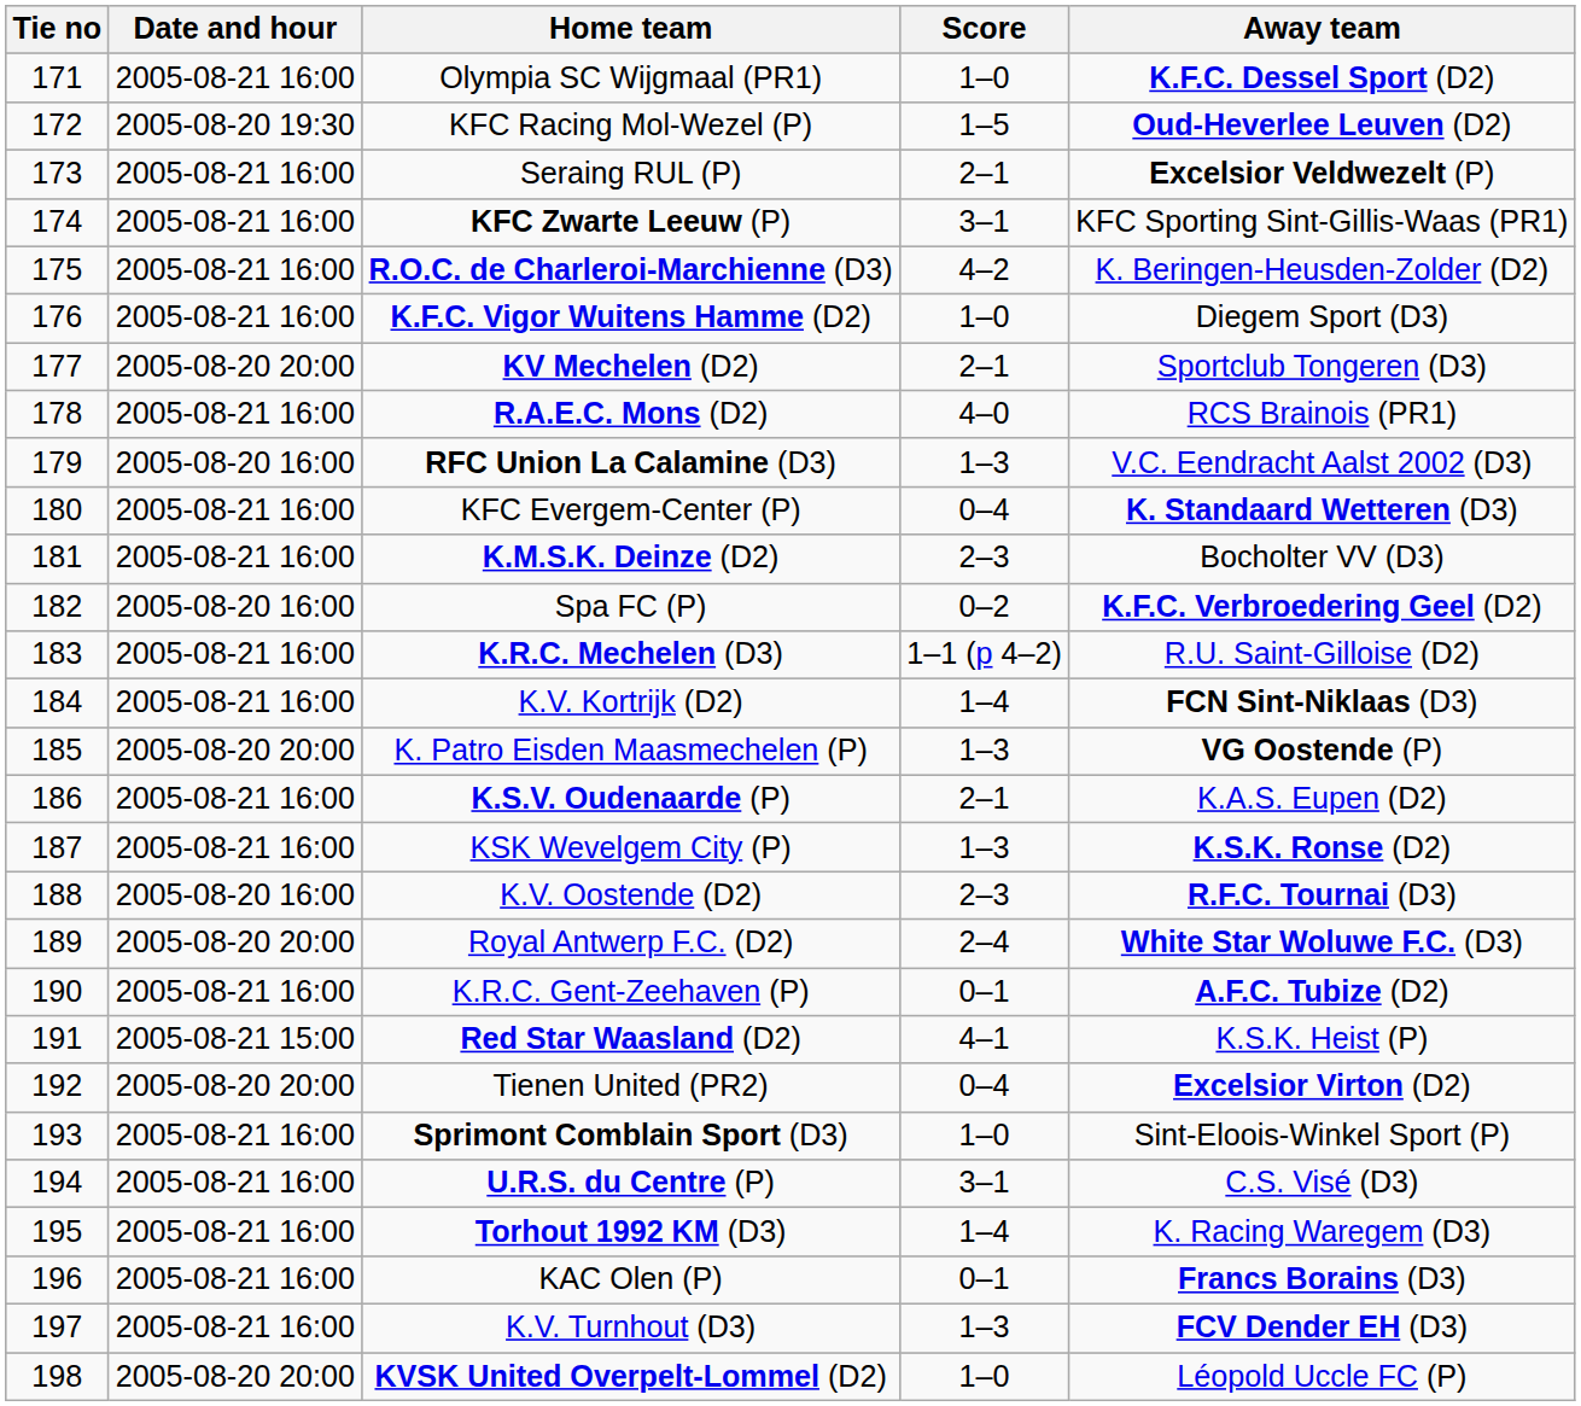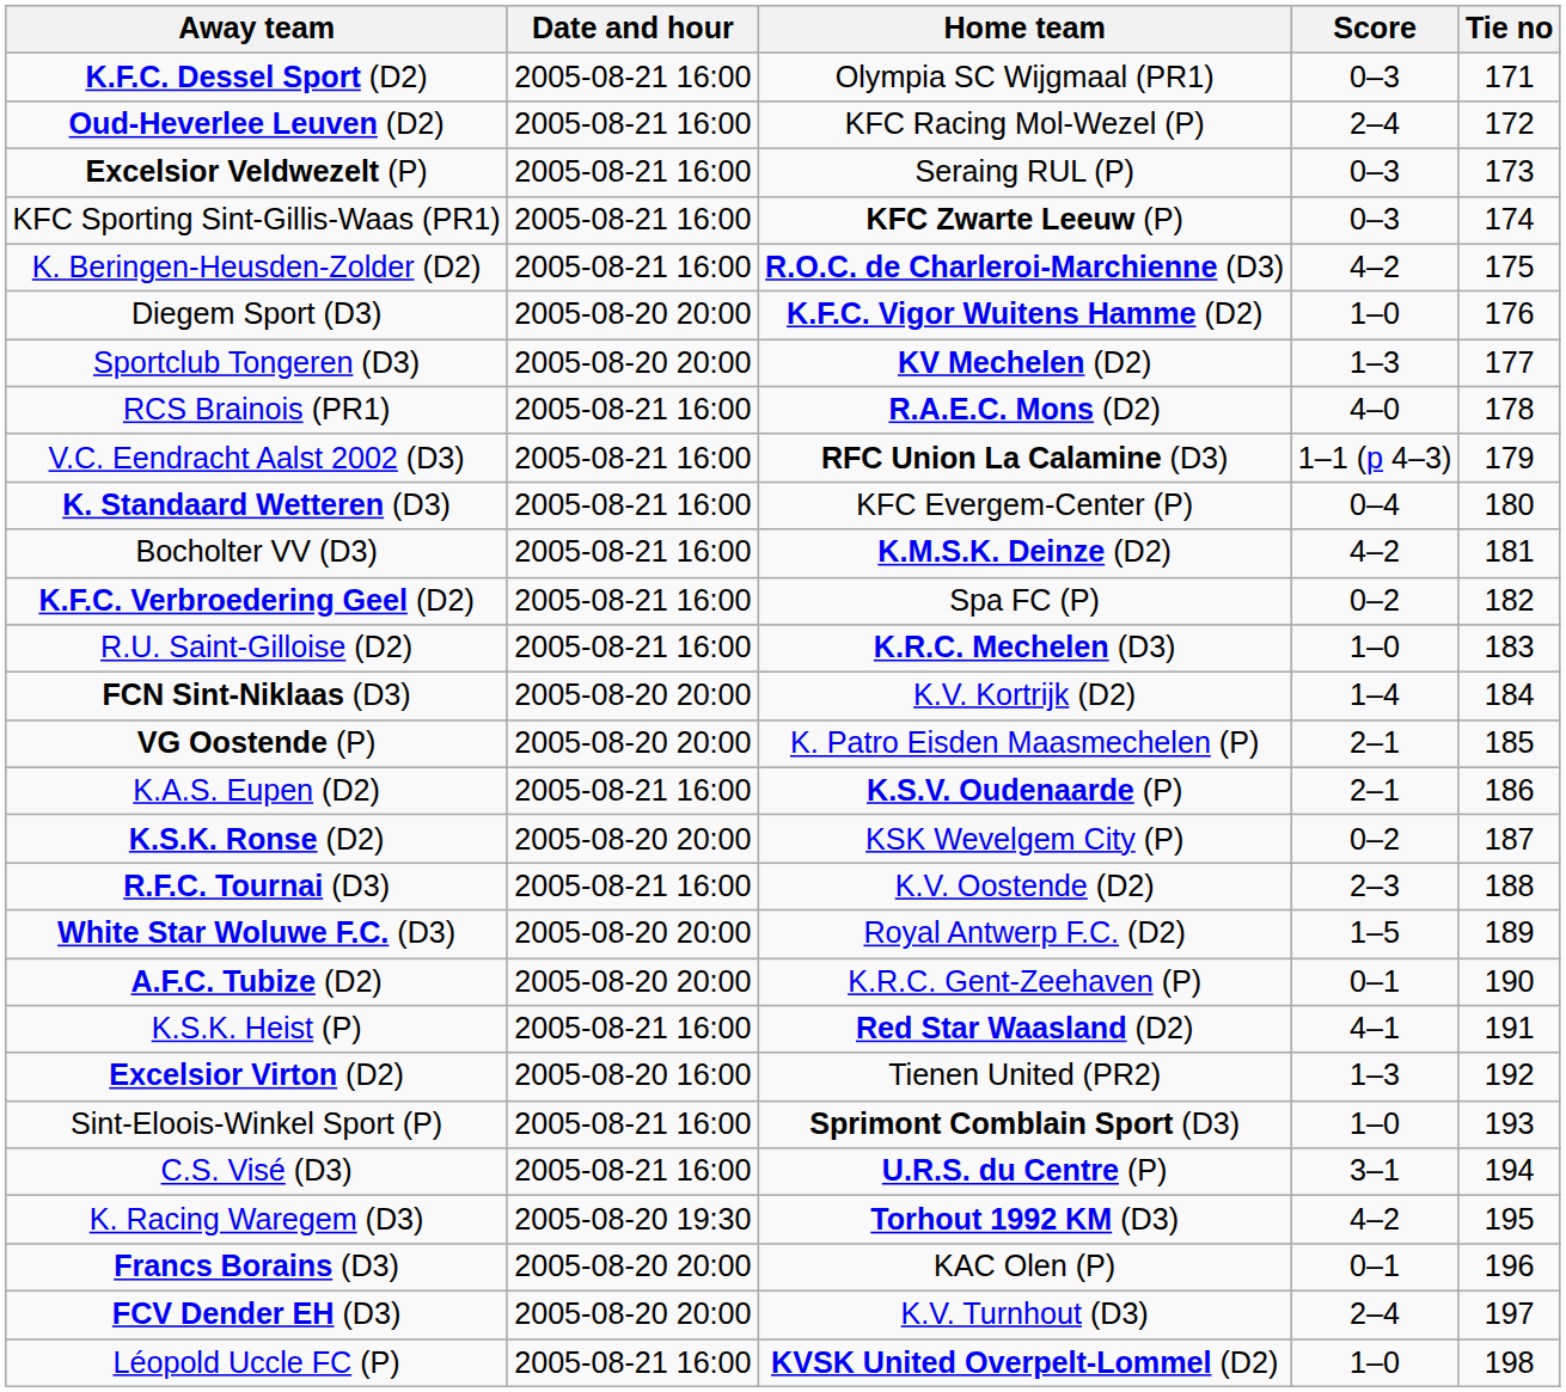 <table class="wikitable" style="text-align: center">
 <tr>
-<th>Tie no</th>
+<th>Away team</th>
 <th>Date and hour</th>
 <th>Home team</th>
 <th>Score</th>
-<th>Away team</th>
+<th>Tie no</th>
 </tr>
 <tr>
-<td>171</td>
+<td><strong><a href='#'>K.F.C. Dessel Sport</a></strong> (D2)</td>
 <td>2005-08-21 16:00</td>
 <td>Olympia SC Wijgmaal (PR1)</td>
-<td>1–0</td>
-<td><strong><a href='#'>K.F.C. Dessel Sport</a></strong> (D2)</td>
+<td>0–3</td>
+<td>171</td>
 </tr>
 <tr>
+<td><strong><a href='#'>Oud-Heverlee Leuven</a></strong> (D2)</td>
+<td>2005-08-21 16:00</td>
+<td>KFC Racing Mol-Wezel (P)</td>
+<td>2–4</td>
 <td>172</td>
-<td>2005-08-20 19:30</td>
-<td>KFC Racing Mol-Wezel (P)</td>
-<td>1–5</td>
-<td><strong><a href='#'>Oud-Heverlee Leuven</a></strong> (D2)</td>
 </tr>
 <tr>
-<td>173</td>
+<td><strong>Excelsior Veldwezelt</strong> (P)</td>
 <td>2005-08-21 16:00</td>
 <td>Seraing RUL (P)</td>
-<td>2–1</td>
-<td><strong>Excelsior Veldwezelt</strong> (P)</td>
+<td>0–3</td>
+<td>173</td>
 </tr>
 <tr>
-<td>174</td>
+<td>KFC Sporting Sint-Gillis-Waas (PR1)</td>
 <td>2005-08-21 16:00</td>
 <td><strong>KFC Zwarte Leeuw</strong> (P)</td>
-<td>3–1</td>
-<td>KFC Sporting Sint-Gillis-Waas (PR1)</td>
+<td>0–3</td>
+<td>174</td>
 </tr>
 <tr>
-<td>175</td>
+<td><a href='#'>K. Beringen-Heusden-Zolder</a> (D2)</td>
 <td>2005-08-21 16:00</td>
 <td><strong><a href='#'>R.O.C. de Charleroi-Marchienne</a></strong> (D3)</td>
 <td>4–2</td>
-<td><a href='#'>K. Beringen-Heusden-Zolder</a> (D2)</td>
+<td>175</td>
 </tr>
 <tr>
-<td>176</td>
-<td>2005-08-21 16:00</td>
+<td>Diegem Sport (D3)</td>
+<td>2005-08-20 20:00</td>
 <td><strong><a href='#'>K.F.C. Vigor Wuitens Hamme</a></strong> (D2)</td>
 <td>1–0</td>
-<td>Diegem Sport (D3)</td>
+<td>176</td>
 </tr>
 <tr>
-<td>177</td>
+<td><a href='#'>Sportclub Tongeren</a> (D3)</td>
 <td>2005-08-20 20:00</td>
 <td><strong><a href='#'>KV Mechelen</a></strong> (D2)</td>
-<td>2–1</td>
-<td><a href='#'>Sportclub Tongeren</a> (D3)</td>
+<td>1–3</td>
+<td>177</td>
 </tr>
 <tr>
-<td>178</td>
+<td><a href='#'>RCS Brainois</a> (PR1)</td>
 <td>2005-08-21 16:00</td>
 <td><strong><a href='#'>R.A.E.C. Mons</a></strong> (D2)</td>
 <td>4–0</td>
-<td><a href='#'>RCS Brainois</a> (PR1)</td>
+<td>178</td>
 </tr>
 <tr>
+<td><a href='#'>V.C. Eendracht Aalst 2002</a> (D3)</td>
+<td>2005-08-21 16:00</td>
+<td><strong>RFC Union La Calamine</strong> (D3)</td>
+<td>1–1 (<a href='#'>p</a> 4–3)</td>
 <td>179</td>
-<td>2005-08-20 16:00</td>
-<td><strong>RFC Union La Calamine</strong> (D3)</td>
-<td>1–3</td>
-<td><a href='#'>V.C. Eendracht Aalst 2002</a> (D3)</td>
 </tr>
 <tr>
-<td>180</td>
+<td><strong><a href='#'>K. Standaard Wetteren</a></strong> (D3)</td>
 <td>2005-08-21 16:00</td>
 <td>KFC Evergem-Center (P)</td>
 <td>0–4</td>
-<td><strong><a href='#'>K. Standaard Wetteren</a></strong> (D3)</td>
+<td>180</td>
 </tr>
 <tr>
-<td>181</td>
+<td>Bocholter VV (D3)</td>
 <td>2005-08-21 16:00</td>
 <td><strong><a href='#'>K.M.S.K. Deinze</a></strong> (D2)</td>
-<td>2–3</td>
-<td>Bocholter VV (D3)</td>
+<td>4–2</td>
+<td>181</td>
 </tr>
 <tr>
-<td>182</td>
-<td>2005-08-20 16:00</td>
+<td><strong><a href='#'>K.F.C. Verbroedering Geel</a></strong> (D2)</td>
+<td>2005-08-21 16:00</td>
 <td>Spa FC (P)</td>
 <td>0–2</td>
-<td><strong><a href='#'>K.F.C. Verbroedering Geel</a></strong> (D2)</td>
+<td>182</td>
 </tr>
 <tr>
-<td>183</td>
+<td><a href='#'>R.U. Saint-Gilloise</a> (D2)</td>
 <td>2005-08-21 16:00</td>
 <td><strong><a href='#'>K.R.C. Mechelen</a></strong> (D3)</td>
-<td>1–1 (<a href='#'>p</a> 4–2)</td>
-<td><a href='#'>R.U. Saint-Gilloise</a> (D2)</td>
+<td>1–0</td>
+<td>183</td>
 </tr>
 <tr>
-<td>184</td>
-<td>2005-08-21 16:00</td>
+<td><strong>FCN Sint-Niklaas</strong> (D3)</td>
+<td>2005-08-20 20:00</td>
 <td><a href='#'>K.V. Kortrijk</a> (D2)</td>
 <td>1–4</td>
-<td><strong>FCN Sint-Niklaas</strong> (D3)</td>
+<td>184</td>
 </tr>
 <tr>
-<td>185</td>
+<td><strong>VG Oostende</strong> (P)</td>
 <td>2005-08-20 20:00</td>
 <td><a href='#'>K. Patro Eisden Maasmechelen</a> (P)</td>
-<td>1–3</td>
-<td><strong>VG Oostende</strong> (P)</td>
+<td>2–1</td>
+<td>185</td>
 </tr>
 <tr>
-<td>186</td>
+<td><a href='#'>K.A.S. Eupen</a> (D2)</td>
 <td>2005-08-21 16:00</td>
 <td><strong><a href='#'>K.S.V. Oudenaarde</a></strong> (P)</td>
 <td>2–1</td>
-<td><a href='#'>K.A.S. Eupen</a> (D2)</td>
+<td>186</td>
 </tr>
 <tr>
+<td><strong><a href='#'>K.S.K. Ronse</a></strong> (D2)</td>
+<td>2005-08-20 20:00</td>
+<td><a href='#'>KSK Wevelgem City</a> (P)</td>
+<td>0–2</td>
 <td>187</td>
-<td>2005-08-21 16:00</td>
-<td><a href='#'>KSK Wevelgem City</a> (P)</td>
-<td>1–3</td>
-<td><strong><a href='#'>K.S.K. Ronse</a></strong> (D2)</td>
 </tr>
 <tr>
-<td>188</td>
-<td>2005-08-20 16:00</td>
+<td><strong><a href='#'>R.F.C. Tournai</a></strong> (D3)</td>
+<td>2005-08-21 16:00</td>
 <td><a href='#'>K.V. Oostende</a> (D2)</td>
 <td>2–3</td>
-<td><strong><a href='#'>R.F.C. Tournai</a></strong> (D3)</td>
+<td>188</td>
 </tr>
 <tr>
-<td>189</td>
+<td><strong><a href='#'>White Star Woluwe F.C.</a></strong> (D3)</td>
 <td>2005-08-20 20:00</td>
 <td><a href='#'>Royal Antwerp F.C.</a> (D2)</td>
-<td>2–4</td>
-<td><strong><a href='#'>White Star Woluwe F.C.</a></strong> (D3)</td>
+<td>1–5</td>
+<td>189</td>
 </tr>
 <tr>
-<td>190</td>
-<td>2005-08-21 16:00</td>
+<td><strong><a href='#'>A.F.C. Tubize</a></strong> (D2)</td>
+<td>2005-08-20 20:00</td>
 <td><a href='#'>K.R.C. Gent-Zeehaven</a> (P)</td>
 <td>0–1</td>
-<td><strong><a href='#'>A.F.C. Tubize</a></strong> (D2)</td>
+<td>190</td>
 </tr>
 <tr>
-<td>191</td>
-<td>2005-08-21 15:00</td>
+<td><a href='#'>K.S.K. Heist</a> (P)</td>
+<td>2005-08-21 16:00</td>
 <td><strong><a href='#'>Red Star Waasland</a></strong> (D2)</td>
 <td>4–1</td>
-<td><a href='#'>K.S.K. Heist</a> (P)</td>
+<td>191</td>
 </tr>
 <tr>
+<td><strong><a href='#'>Excelsior Virton</a></strong> (D2)</td>
+<td>2005-08-20 16:00</td>
+<td>Tienen United (PR2)</td>
+<td>1–3</td>
 <td>192</td>
-<td>2005-08-20 20:00</td>
-<td>Tienen United (PR2)</td>
-<td>0–4</td>
-<td><strong><a href='#'>Excelsior Virton</a></strong> (D2)</td>
 </tr>
 <tr>
-<td>193</td>
+<td>Sint-Eloois-Winkel Sport (P)</td>
 <td>2005-08-21 16:00</td>
 <td><strong>Sprimont Comblain Sport</strong> (D3)</td>
 <td>1–0</td>
-<td>Sint-Eloois-Winkel Sport (P)</td>
+<td>193</td>
 </tr>
 <tr>
-<td>194</td>
+<td><a href='#'>C.S. Visé</a> (D3)</td>
 <td>2005-08-21 16:00</td>
 <td><strong><a href='#'>U.R.S. du Centre</a></strong> (P)</td>
 <td>3–1</td>
-<td><a href='#'>C.S. Visé</a> (D3)</td>
+<td>194</td>
 </tr>
 <tr>
+<td><a href='#'>K. Racing Waregem</a> (D3)</td>
+<td>2005-08-20 19:30</td>
+<td><strong><a href='#'>Torhout 1992 KM</a></strong> (D3)</td>
+<td>4–2</td>
 <td>195</td>
-<td>2005-08-21 16:00</td>
-<td><strong><a href='#'>Torhout 1992 KM</a></strong> (D3)</td>
-<td>1–4</td>
-<td><a href='#'>K. Racing Waregem</a> (D3)</td>
 </tr>
 <tr>
-<td>196</td>
-<td>2005-08-21 16:00</td>
+<td><strong><a href='#'>Francs Borains</a></strong> (D3)</td>
+<td>2005-08-20 20:00</td>
 <td>KAC Olen (P)</td>
 <td>0–1</td>
-<td><strong><a href='#'>Francs Borains</a></strong> (D3)</td>
+<td>196</td>
 </tr>
 <tr>
+<td><strong><a href='#'>FCV Dender EH</a></strong> (D3)</td>
+<td>2005-08-20 20:00</td>
+<td><a href='#'>K.V. Turnhout</a> (D3)</td>
+<td>2–4</td>
 <td>197</td>
-<td>2005-08-21 16:00</td>
-<td><a href='#'>K.V. Turnhout</a> (D3)</td>
-<td>1–3</td>
-<td><strong><a href='#'>FCV Dender EH</a></strong> (D3)</td>
 </tr>
 <tr>
-<td>198</td>
-<td>2005-08-20 20:00</td>
+<td><a href='#'>Léopold Uccle FC</a> (P)</td>
+<td>2005-08-21 16:00</td>
 <td><strong><a href='#'>KVSK United Overpelt-Lommel</a></strong> (D2)</td>
 <td>1–0</td>
-<td><a href='#'>Léopold Uccle FC</a> (P)</td>
+<td>198</td>
 </tr>
 </table>
